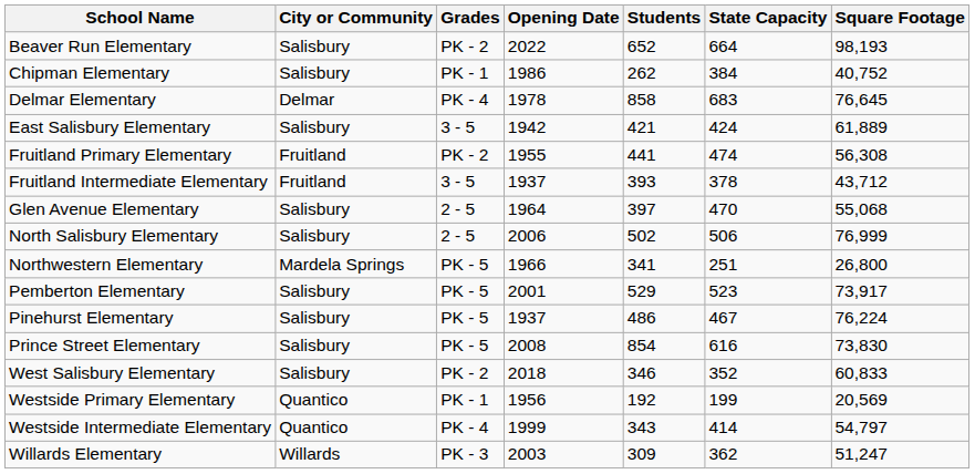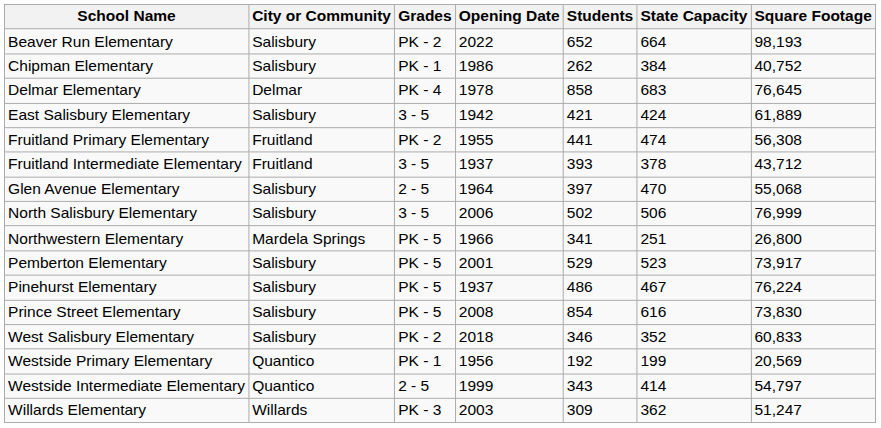 <table class="wikitable sortable">
 <tr>
 <th>School Name</th>
 <th>City or Community</th>
 <th>Grades</th>
 <th>Opening Date</th>
 <th>Students</th>
 <th>State Capacity</th>
 <th>Square Footage</th>
 </tr>
 <tr>
 <td>Beaver Run Elementary</td>
 <td>Salisbury</td>
 <td>PK - 2</td>
 <td>2022</td>
 <td>652</td>
 <td>664</td>
 <td>98,193</td>
 </tr>
 <tr>
 <td>Chipman Elementary</td>
 <td>Salisbury</td>
 <td>PK - 1</td>
 <td>1986</td>
 <td>262</td>
 <td>384</td>
 <td>40,752</td>
 </tr>
 <tr>
 <td>Delmar Elementary</td>
 <td>Delmar</td>
 <td>PK - 4</td>
 <td>1978</td>
 <td>858</td>
 <td>683</td>
 <td>76,645</td>
 </tr>
 <tr>
 <td>East Salisbury Elementary</td>
 <td>Salisbury</td>
 <td>3 - 5</td>
 <td>1942</td>
 <td>421</td>
 <td>424</td>
 <td>61,889</td>
 </tr>
 <tr>
 <td>Fruitland Primary Elementary</td>
 <td>Fruitland</td>
 <td>PK - 2</td>
 <td>1955</td>
 <td>441</td>
 <td>474</td>
 <td>56,308</td>
 </tr>
 <tr>
 <td>Fruitland Intermediate Elementary</td>
 <td>Fruitland</td>
 <td>3 - 5</td>
 <td>1937</td>
 <td>393</td>
 <td>378</td>
 <td>43,712</td>
 </tr>
 <tr>
 <td>Glen Avenue Elementary</td>
 <td>Salisbury</td>
 <td>2 - 5</td>
 <td>1964</td>
 <td>397</td>
 <td>470</td>
 <td>55,068</td>
 </tr>
 <tr>
 <td>North Salisbury Elementary</td>
 <td>Salisbury</td>
-<td>2 - 5</td>
+<td>3 - 5</td>
 <td>2006</td>
 <td>502</td>
 <td>506</td>
 <td>76,999</td>
 </tr>
 <tr>
 <td>Northwestern Elementary</td>
 <td>Mardela Springs</td>
 <td>PK - 5</td>
 <td>1966</td>
 <td>341</td>
 <td>251</td>
 <td>26,800</td>
 </tr>
 <tr>
 <td>Pemberton Elementary</td>
 <td>Salisbury</td>
 <td>PK - 5</td>
 <td>2001</td>
 <td>529</td>
 <td>523</td>
 <td>73,917</td>
 </tr>
 <tr>
 <td>Pinehurst Elementary</td>
 <td>Salisbury</td>
 <td>PK - 5</td>
 <td>1937</td>
 <td>486</td>
 <td>467</td>
 <td>76,224</td>
 </tr>
 <tr>
 <td>Prince Street Elementary</td>
 <td>Salisbury</td>
 <td>PK - 5</td>
 <td>2008</td>
 <td>854</td>
 <td>616</td>
 <td>73,830</td>
 </tr>
 <tr>
 <td>West Salisbury Elementary</td>
 <td>Salisbury</td>
 <td>PK - 2</td>
 <td>2018</td>
 <td>346</td>
 <td>352</td>
 <td>60,833</td>
 </tr>
 <tr>
 <td>Westside Primary Elementary</td>
 <td>Quantico</td>
 <td>PK - 1</td>
 <td>1956</td>
 <td>192</td>
 <td>199</td>
 <td>20,569</td>
 </tr>
 <tr>
 <td>Westside Intermediate Elementary</td>
 <td>Quantico</td>
-<td>PK - 4</td>
+<td>2 - 5</td>
 <td>1999</td>
 <td>343</td>
 <td>414</td>
 <td>54,797</td>
 </tr>
 <tr>
 <td>Willards Elementary</td>
 <td>Willards</td>
 <td>PK - 3</td>
 <td>2003</td>
 <td>309</td>
 <td>362</td>
 <td>51,247</td>
 </tr>
 </table>
